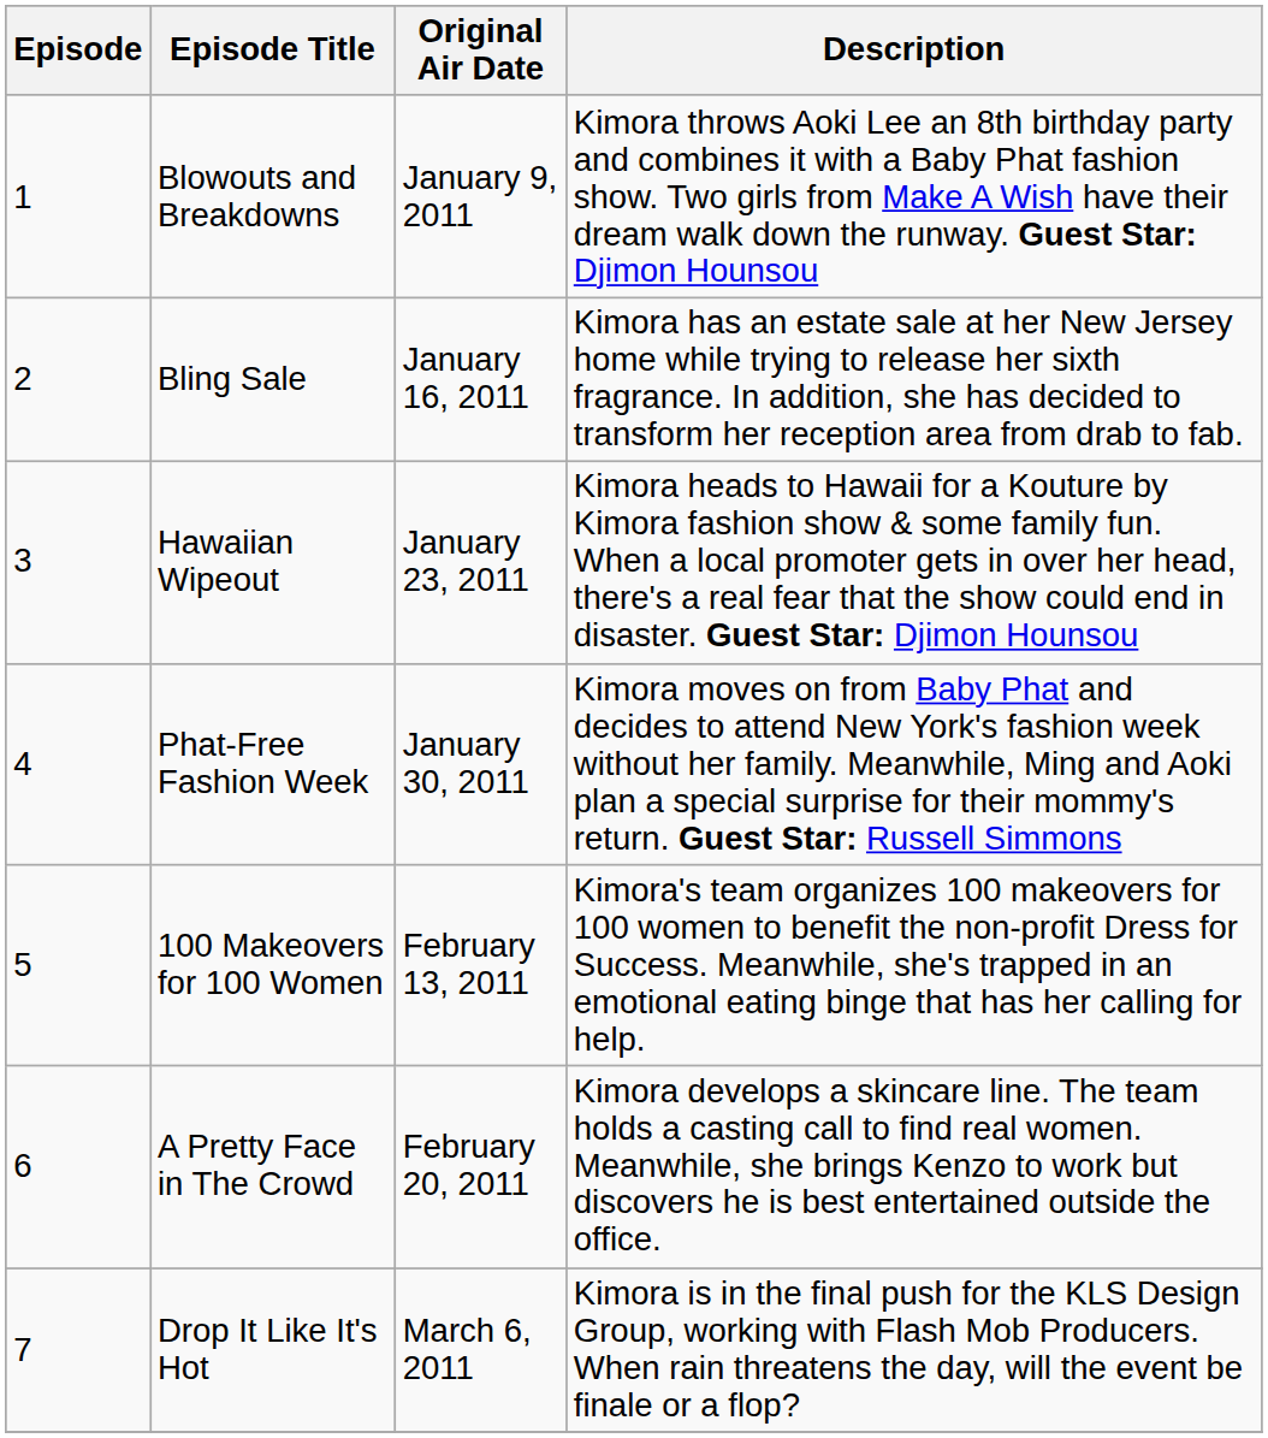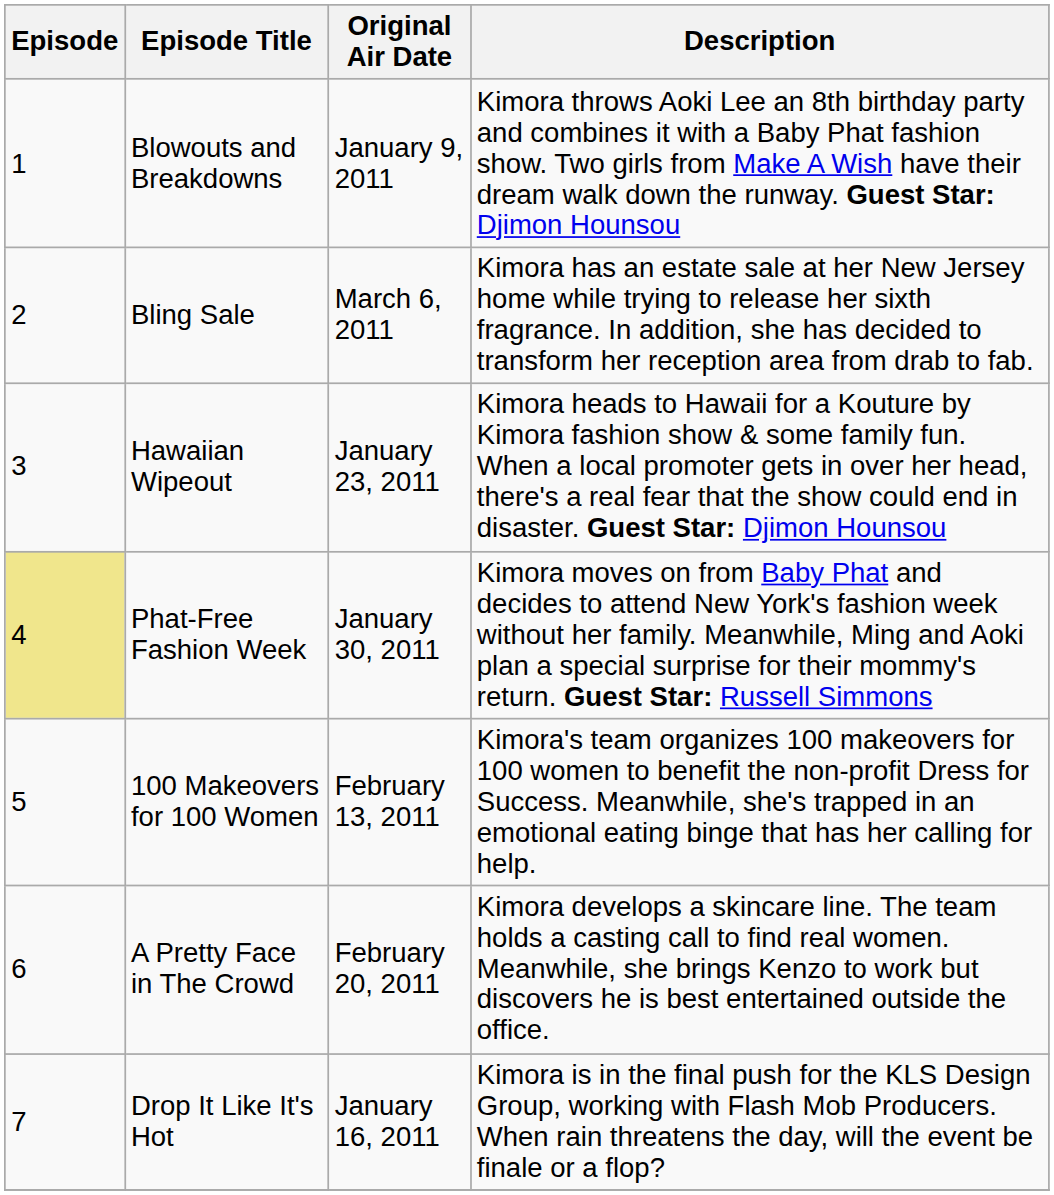 <table class="wikitable">
 <tr>
 <th>Episode</th>
 <th>Episode Title</th>
 <th>Original Air Date</th>
 <th>Description</th>
 </tr>
 <tr>
 <td>1</td>
 <td>Blowouts and Breakdowns</td>
 <td>January 9, 2011</td>
 <td>Kimora throws Aoki Lee an 8th birthday party and combines it with a Baby Phat fashion show. Two girls from <a href='#'>Make A Wish</a> have their dream walk down the runway. <strong>Guest Star:</strong> <a href='#'>Djimon Hounsou</a></td>
 </tr>
 <tr>
 <td>2</td>
 <td>Bling Sale</td>
-<td>January 16, 2011</td>
+<td>March 6, 2011</td>
 <td>Kimora has an estate sale at her New Jersey home while trying to release her sixth fragrance. In addition, she has decided to transform her reception area from drab to fab.</td>
 </tr>
 <tr>
 <td>3</td>
 <td>Hawaiian Wipeout</td>
 <td>January 23, 2011</td>
 <td>Kimora heads to Hawaii for a Kouture by Kimora fashion show & some family fun. When a local promoter gets in over her head, there's a real fear that the show could end in disaster. <strong>Guest Star:</strong> <a href='#'>Djimon Hounsou</a></td>
 </tr>
 <tr>
-<td>4</td>
+<td style="background: khaki;">4</td>
 <td>Phat-Free Fashion Week</td>
 <td>January 30, 2011</td>
 <td>Kimora moves on from <a href='#'>Baby Phat</a> and decides to attend New York's fashion week without her family. Meanwhile, Ming and Aoki plan a special surprise for their mommy's return. <strong>Guest Star:</strong> <a href='#'>Russell Simmons</a></td>
 </tr>
 <tr>
 <td>5</td>
 <td>100 Makeovers for 100 Women</td>
 <td>February 13, 2011</td>
 <td>Kimora's team organizes 100 makeovers for 100 women to benefit the non-profit Dress for Success. Meanwhile, she's trapped in an emotional eating binge that has her calling for help.</td>
 </tr>
 <tr>
 <td>6</td>
 <td>A Pretty Face in The Crowd</td>
 <td>February 20, 2011</td>
 <td>Kimora develops a skincare line. The team holds a casting call to find real women. Meanwhile, she brings Kenzo to work but discovers he is best entertained outside the office.</td>
 </tr>
 <tr>
 <td>7</td>
 <td>Drop It Like It's Hot</td>
-<td>March 6, 2011</td>
+<td>January 16, 2011</td>
 <td>Kimora is in the final push for the KLS Design Group, working with Flash Mob Producers. When rain threatens the day, will the event be finale or a flop?</td>
 </tr>
 <tr>
 </tr>
 </table>
